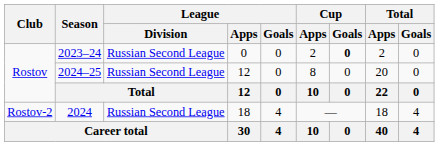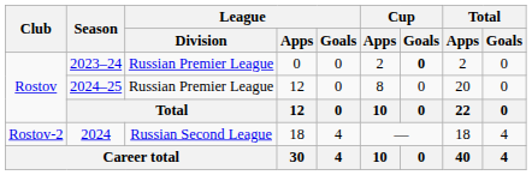 <table class="wikitable" style="text-align: center;">
 <tr>
 <th rowspan="2">Club</th>
 <th rowspan="2">Season</th>
 <th colspan="3">League</th>
 <th colspan="2">Cup</th>
 <th colspan="2">Total</th>
 </tr>
 <tr>
 <th>Division</th>
 <th>Apps</th>
 <th>Goals</th>
 <th>Apps</th>
 <th>Goals</th>
 <th>Apps</th>
 <th>Goals</th>
 </tr>
 <tr>
 <td rowspan="3"><a href='#'>Rostov</a></td>
 <td><a href='#'>2023–24</a></td>
-<td><a href='#'>Russian Second League</a></td>
+<td><a href='#'>Russian Premier League</a></td>
 <td>0</td>
 <td>0</td>
 <td>2</td>
 <td><strong>0</strong></td>
 <td>2</td>
 <td>0</td>
 </tr>
 <tr>
 <td><a href='#'>2024–25</a></td>
-<td><a href='#'>Russian Second League</a></td>
+<td>Russian Premier League</td>
 <td>12</td>
 <td>0</td>
 <td>8</td>
 <td>0</td>
 <td>20</td>
 <td>0</td>
 </tr>
 <tr>
 <th colspan="2">Total</th>
 <th>12</th>
 <th>0</th>
 <th>10</th>
 <th>0</th>
 <th>22</th>
 <th>0</th>
 </tr>
 <tr>
 <td><a href='#'>Rostov-2</a></td>
 <td><a href='#'>2024</a></td>
 <td><a href='#'>Russian Second League</a></td>
 <td>18</td>
 <td>4</td>
 <td colspan="2">—</td>
 <td>18</td>
 <td>4</td>
 </tr>
 <tr>
 <th colspan="3">Career total</th>
 <th>30</th>
 <th>4</th>
 <th>10</th>
 <th>0</th>
 <th>40</th>
 <th>4</th>
 </tr>
 </table>
